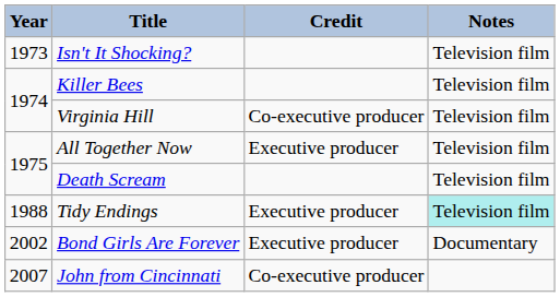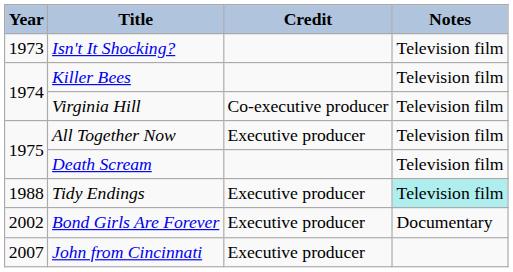 <table class="wikitable" style="font-size:95%;">
 <tr>
 <th style="background:#B0C4DE;">Year</th>
 <th style="background:#B0C4DE;">Title</th>
 <th style="background:#B0C4DE;">Credit</th>
 <th style="background:#B0C4DE;">Notes</th>
 </tr>
 <tr>
 <td>1973</td>
 <td><em><a href='#'>Isn't It Shocking?</a></em></td>
 <td></td>
 <td>Television film</td>
 </tr>
 <tr>
 <td rowspan=2>1974</td>
 <td><em><a href='#'>Killer Bees</a></em></td>
 <td></td>
 <td>Television film</td>
 </tr>
 <tr>
 <td><em>Virginia Hill</em></td>
 <td>Co-executive producer</td>
 <td>Television film</td>
 </tr>
 <tr>
 <td rowspan=2>1975</td>
 <td><em>All Together Now</em></td>
 <td>Executive producer</td>
 <td>Television film</td>
 </tr>
 <tr>
 <td><em><a href='#'>Death Scream</a></em></td>
 <td></td>
 <td>Television film</td>
 </tr>
 <tr>
 <td>1988</td>
 <td><em>Tidy Endings</em></td>
 <td>Executive producer</td>
 <td style="background: paleturquoise;">Television film</td>
 </tr>
 <tr>
 <td>2002</td>
 <td><em><a href='#'>Bond Girls Are Forever</a></em></td>
 <td>Executive producer</td>
 <td>Documentary</td>
 </tr>
 <tr>
 <td>2007</td>
 <td><em><a href='#'>John from Cincinnati</a></em></td>
-<td>Co-executive producer</td>
+<td>Executive producer</td>
 <td></td>
 </tr>
 </table>
